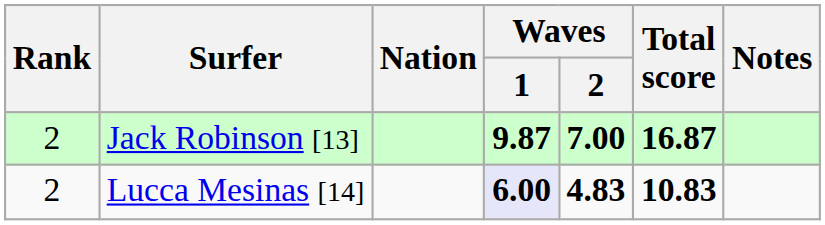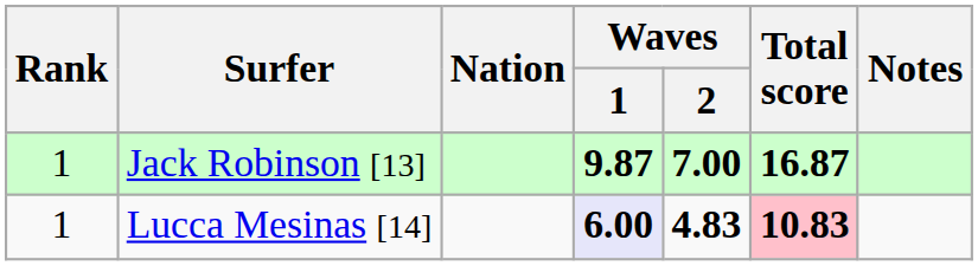 <table class="wikitable sortable" style="text-align:center">
 <tr>
 <th rowspan=2>Rank</th>
 <th rowspan=2>Surfer</th>
 <th rowspan=2>Nation</th>
 <th colspan=2>Waves</th>
 <th rowspan=2>Total<br>score</th>
 <th rowspan=2>Notes</th>
 </tr>
 <tr>
 <th>1</th>
 <th>2</th>
 </tr>
 <tr bgcolor=ccffcc>
-<td>2</td>
+<td>1</td>
 <td align=left><a href='#'>Jack Robinson</a> <small>[13]</small></td>
 <td align=left></td>
 <td><strong>9.87</strong></td>
 <td><strong>7.00</strong></td>
 <td><strong>16.87</strong></td>
 <td></td>
 </tr>
 <tr>
-<td>2</td>
+<td>1</td>
 <td align=left><a href='#'>Lucca Mesinas</a> <small>[14]</small></td>
 <td align=left></td>
 <td style="background: lavender;"><strong>6.00</strong></td>
 <td><strong>4.83</strong></td>
-<td><strong>10.83</strong></td>
+<td style="background: pink;"><strong>10.83</strong></td>
 <td></td>
 </tr>
 </table>
